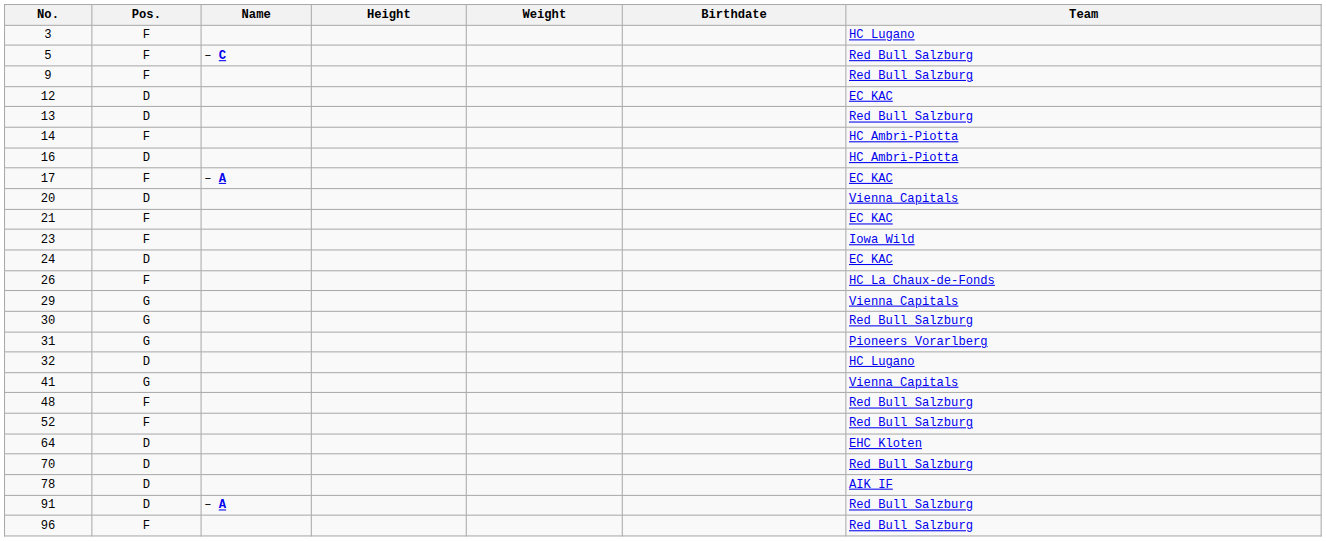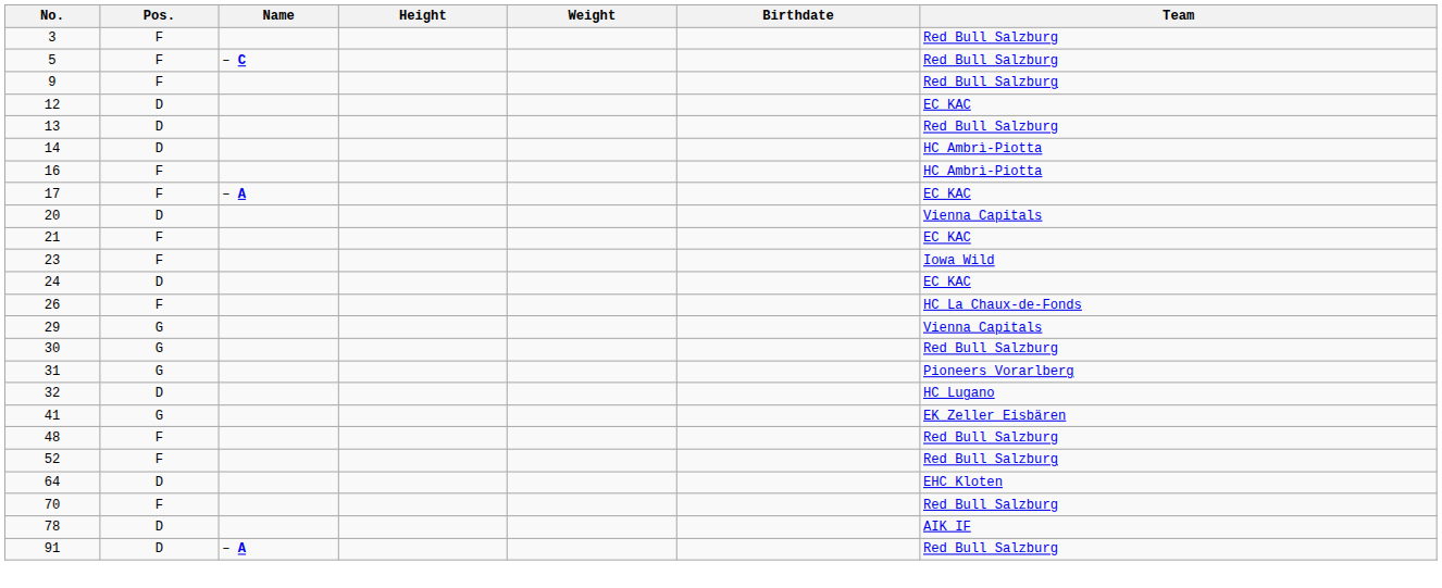 <table width="80%" class="wikitable sortable" style="font-size: 90%; text-align: center;">
 <tr>
 <th>No.</th>
 <th>Pos.</th>
 <th>Name</th>
 <th>Height</th>
 <th>Weight</th>
 <th>Birthdate</th>
 <th>Team</th>
 </tr>
 <tr>
 <td>3</td>
 <td>F</td>
 <td align=left></td>
 <td></td>
 <td></td>
 <td></td>
-<td style="text-align:left;"> <a href='#'>HC Lugano</a></td>
+<td style="text-align:left;"> <a href='#'>Red Bull Salzburg</a></td>
 </tr>
 <tr>
 <td>5</td>
 <td>F</td>
 <td align=left> – <strong><a href='#'>C</a></strong></td>
 <td></td>
 <td></td>
 <td></td>
 <td style="text-align:left;"> <a href='#'>Red Bull Salzburg</a></td>
 </tr>
 <tr>
 <td>9</td>
 <td>F</td>
 <td align=left></td>
 <td></td>
 <td></td>
 <td></td>
 <td style="text-align:left;"> <a href='#'>Red Bull Salzburg</a></td>
 </tr>
 <tr>
 <td>12</td>
 <td>D</td>
 <td align=left></td>
 <td></td>
 <td></td>
 <td></td>
 <td style="text-align:left;"> <a href='#'>EC KAC</a></td>
 </tr>
 <tr>
 <td>13</td>
 <td>D</td>
 <td align=left></td>
 <td></td>
 <td></td>
 <td></td>
 <td style="text-align:left;"> <a href='#'>Red Bull Salzburg</a></td>
 </tr>
 <tr>
 <td>14</td>
-<td>F</td>
+<td>D</td>
 <td align=left></td>
 <td></td>
 <td></td>
 <td></td>
 <td style="text-align:left;"> <a href='#'>HC Ambrì-Piotta</a></td>
 </tr>
 <tr>
 <td>16</td>
-<td>D</td>
+<td>F</td>
 <td align=left></td>
 <td></td>
 <td></td>
 <td></td>
 <td style="text-align:left;"> <a href='#'>HC Ambrì-Piotta</a></td>
 </tr>
 <tr>
 <td>17</td>
 <td>F</td>
 <td align=left> – <strong><a href='#'>A</a></strong></td>
 <td></td>
 <td></td>
 <td></td>
 <td style="text-align:left;"> <a href='#'>EC KAC</a></td>
 </tr>
 <tr>
 <td>20</td>
 <td>D</td>
 <td align=left></td>
 <td></td>
 <td></td>
 <td></td>
 <td style="text-align:left;"> <a href='#'>Vienna Capitals</a></td>
 </tr>
 <tr>
 <td>21</td>
 <td>F</td>
 <td align=left></td>
 <td></td>
 <td></td>
 <td></td>
 <td style="text-align:left;"> <a href='#'>EC KAC</a></td>
 </tr>
 <tr>
 <td>23</td>
 <td>F</td>
 <td align=left></td>
 <td></td>
 <td></td>
 <td></td>
 <td style="text-align:left;"> <a href='#'>Iowa Wild</a></td>
 </tr>
 <tr>
 <td>24</td>
 <td>D</td>
 <td align=left></td>
 <td></td>
 <td></td>
 <td></td>
 <td style="text-align:left;"> <a href='#'>EC KAC</a></td>
 </tr>
 <tr>
 <td>26</td>
 <td>F</td>
 <td align=left></td>
 <td></td>
 <td></td>
 <td></td>
 <td style="text-align:left;"> <a href='#'>HC La Chaux-de-Fonds</a></td>
 </tr>
 <tr>
 <td>29</td>
 <td>G</td>
 <td align=left></td>
 <td></td>
 <td></td>
 <td></td>
 <td style="text-align:left;"> <a href='#'>Vienna Capitals</a></td>
 </tr>
 <tr>
 <td>30</td>
 <td>G</td>
 <td align=left></td>
 <td></td>
 <td></td>
 <td></td>
 <td style="text-align:left;"> <a href='#'>Red Bull Salzburg</a></td>
 </tr>
 <tr>
 <td>31</td>
 <td>G</td>
 <td align=left></td>
 <td></td>
 <td></td>
 <td></td>
 <td style="text-align:left;"> <a href='#'>Pioneers Vorarlberg</a></td>
 </tr>
 <tr>
 <td>32</td>
 <td>D</td>
 <td align=left></td>
 <td></td>
 <td></td>
 <td></td>
 <td style="text-align:left;"> <a href='#'>HC Lugano</a></td>
 </tr>
 <tr>
 <td>41</td>
 <td>G</td>
 <td align=left></td>
 <td></td>
 <td></td>
 <td></td>
-<td style="text-align:left;"> <a href='#'>Vienna Capitals</a></td>
+<td style="text-align:left;"> <a href='#'>EK Zeller Eisbären</a></td>
 </tr>
 <tr>
 <td>48</td>
 <td>F</td>
 <td align=left></td>
 <td></td>
 <td></td>
 <td></td>
 <td style="text-align:left;"> <a href='#'>Red Bull Salzburg</a></td>
 </tr>
 <tr>
 <td>52</td>
 <td>F</td>
 <td align=left></td>
 <td></td>
 <td></td>
 <td></td>
 <td style="text-align:left;"> <a href='#'>Red Bull Salzburg</a></td>
 </tr>
 <tr>
 <td>64</td>
 <td>D</td>
 <td align=left></td>
 <td></td>
 <td></td>
 <td></td>
 <td style="text-align:left;"> <a href='#'>EHC Kloten</a></td>
 </tr>
 <tr>
 <td>70</td>
-<td>D</td>
+<td>F</td>
 <td align=left></td>
 <td></td>
 <td></td>
 <td></td>
 <td style="text-align:left;"> <a href='#'>Red Bull Salzburg</a></td>
 </tr>
 <tr>
 <td>78</td>
 <td>D</td>
 <td align=left></td>
 <td></td>
 <td></td>
 <td></td>
 <td style="text-align:left;"> <a href='#'>AIK IF</a></td>
 </tr>
 <tr>
 <td>91</td>
 <td>D</td>
 <td align=left> – <strong><a href='#'>A</a></strong></td>
 <td></td>
 <td></td>
 <td></td>
 <td style="text-align:left;"> <a href='#'>Red Bull Salzburg</a></td>
 </tr>
-<tr>
-<td>96</td>
-<td>F</td>
-<td align=left></td>
-<td></td>
-<td></td>
-<td></td>
-<td style="text-align:left;"> <a href='#'>Red Bull Salzburg</a></td>
-</tr>
 </table>
